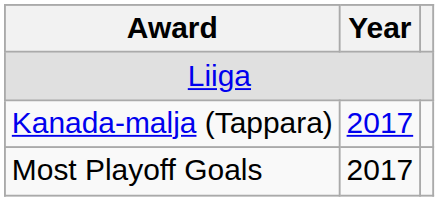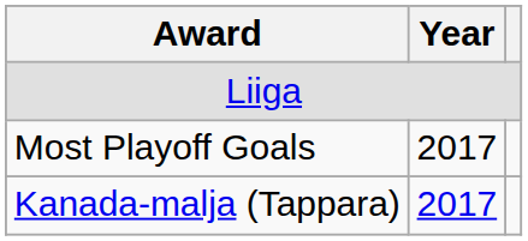 <table class="wikitable">
 <tr>
 <th>Award</th>
 <th>Year</th>
 <th></th>
 </tr>
 <tr ALIGN="center" bgcolor="#e0e0e0">
 <td colspan="3"><a href='#'>Liiga</a></td>
 </tr>
 <tr>
+<td>Most Playoff Goals</td>
+<td>2017</td>
+<td></td>
+</tr>
+<tr>
 <td><a href='#'>Kanada-malja</a> (Tappara)</td>
 <td><a href='#'>2017</a></td>
 <td></td>
 </tr>
-<tr>
-<td>Most Playoff Goals</td>
-<td>2017</td>
-<td></td>
-</tr>
 </table>
